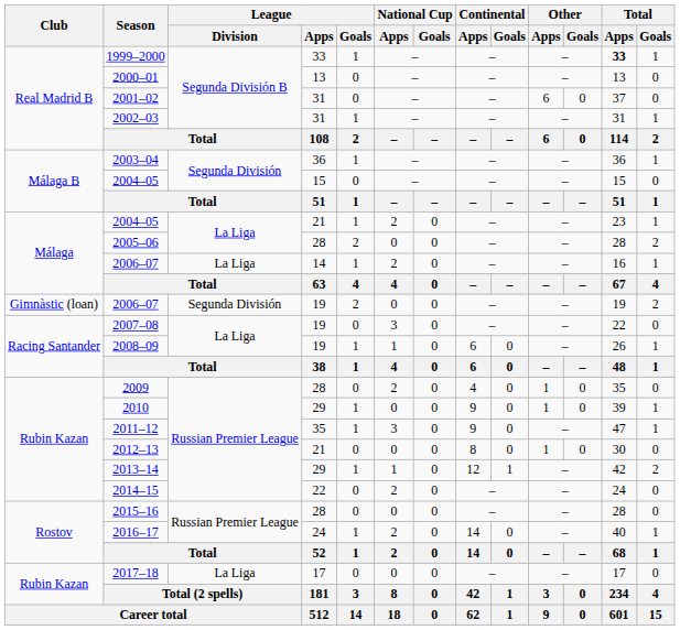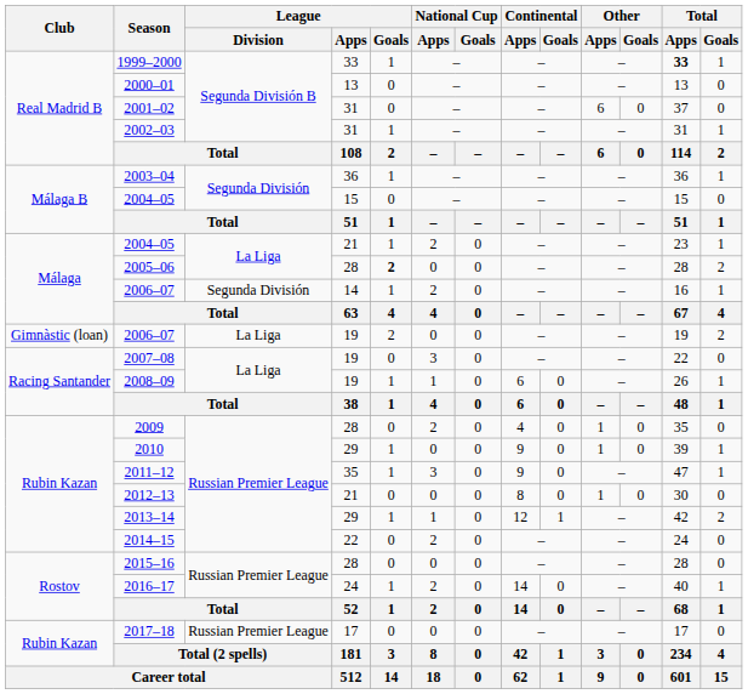 <table class="wikitable" style="text-align: center;">
 <tr>
 <th rowspan="2">Club</th>
 <th rowspan="2">Season</th>
 <th colspan="3">League</th>
 <th colspan="2">National Cup</th>
 <th colspan="2">Continental</th>
 <th colspan="2">Other</th>
 <th colspan="2">Total</th>
 </tr>
 <tr>
 <th>Division</th>
 <th>Apps</th>
 <th>Goals</th>
 <th>Apps</th>
 <th>Goals</th>
 <th>Apps</th>
 <th>Goals</th>
 <th>Apps</th>
 <th>Goals</th>
 <th>Apps</th>
 <th>Goals</th>
 </tr>
 <tr>
 <td rowspan="5"><a href='#'>Real Madrid B</a></td>
 <td><a href='#'>1999–2000</a></td>
 <td rowspan="4"><a href='#'>Segunda División B</a></td>
 <td>33</td>
 <td>1</td>
 <td colspan="2">–</td>
 <td colspan="2">–</td>
 <td colspan="2">–</td>
 <td><strong>33</strong></td>
 <td>1</td>
 </tr>
 <tr>
 <td><a href='#'>2000–01</a></td>
 <td>13</td>
 <td>0</td>
 <td colspan="2">–</td>
 <td colspan="2">–</td>
 <td colspan="2">–</td>
 <td>13</td>
 <td>0</td>
 </tr>
 <tr>
 <td><a href='#'>2001–02</a></td>
 <td>31</td>
 <td>0</td>
 <td colspan="2">–</td>
 <td colspan="2">–</td>
 <td>6</td>
 <td>0</td>
 <td>37</td>
 <td>0</td>
 </tr>
 <tr>
 <td><a href='#'>2002–03</a></td>
 <td>31</td>
 <td>1</td>
 <td colspan="2">–</td>
 <td colspan="2">–</td>
 <td colspan="2">–</td>
 <td>31</td>
 <td>1</td>
 </tr>
 <tr>
 <th colspan="2">Total</th>
 <th>108</th>
 <th>2</th>
 <th>–</th>
 <th>–</th>
 <th>–</th>
 <th>–</th>
 <th>6</th>
 <th>0</th>
 <th>114</th>
 <th>2</th>
 </tr>
 <tr>
 <td rowspan="3"><a href='#'>Málaga B</a></td>
 <td><a href='#'>2003–04</a></td>
 <td rowspan="2"><a href='#'>Segunda División</a></td>
 <td>36</td>
 <td>1</td>
 <td colspan="2">–</td>
 <td colspan="2">–</td>
 <td colspan="2">–</td>
 <td>36</td>
 <td>1</td>
 </tr>
 <tr>
 <td><a href='#'>2004–05</a></td>
 <td>15</td>
 <td>0</td>
 <td colspan="2">–</td>
 <td colspan="2">–</td>
 <td colspan="2">–</td>
 <td>15</td>
 <td>0</td>
 </tr>
 <tr>
 <th colspan="2">Total</th>
 <th>51</th>
 <th>1</th>
 <th>–</th>
 <th>–</th>
 <th>–</th>
 <th>–</th>
 <th>–</th>
 <th>–</th>
 <th>51</th>
 <th>1</th>
 </tr>
 <tr>
 <td rowspan="4"><a href='#'>Málaga</a></td>
 <td><a href='#'>2004–05</a></td>
 <td rowspan="2"><a href='#'>La Liga</a></td>
 <td>21</td>
 <td>1</td>
 <td>2</td>
 <td>0</td>
 <td colspan="2">–</td>
 <td colspan="2">–</td>
 <td>23</td>
 <td>1</td>
 </tr>
 <tr>
 <td><a href='#'>2005–06</a></td>
 <td>28</td>
-<td>2</td>
+<td><strong>2</strong></td>
 <td>0</td>
 <td>0</td>
 <td colspan="2">–</td>
 <td colspan="2">–</td>
 <td>28</td>
 <td>2</td>
 </tr>
 <tr>
 <td><a href='#'>2006–07</a></td>
-<td>La Liga</td>
+<td>Segunda División</td>
 <td>14</td>
 <td>1</td>
 <td>2</td>
 <td>0</td>
 <td colspan="2">–</td>
 <td colspan="2">–</td>
 <td>16</td>
 <td>1</td>
 </tr>
 <tr>
 <th colspan="2">Total</th>
 <th>63</th>
 <th>4</th>
 <th>4</th>
 <th>0</th>
 <th>–</th>
 <th>–</th>
 <th>–</th>
 <th>–</th>
 <th>67</th>
 <th>4</th>
 </tr>
 <tr>
 <td><a href='#'>Gimnàstic</a> (loan)</td>
 <td><a href='#'>2006–07</a></td>
-<td>Segunda División</td>
+<td>La Liga</td>
 <td>19</td>
 <td>2</td>
 <td>0</td>
 <td>0</td>
 <td colspan="2">–</td>
 <td colspan="2">–</td>
 <td>19</td>
 <td>2</td>
 </tr>
 <tr>
 <td rowspan="3"><a href='#'>Racing Santander</a></td>
 <td><a href='#'>2007–08</a></td>
 <td rowspan="2">La Liga</td>
 <td>19</td>
 <td>0</td>
 <td>3</td>
 <td>0</td>
 <td colspan="2">–</td>
 <td colspan="2">–</td>
 <td>22</td>
 <td>0</td>
 </tr>
 <tr>
 <td><a href='#'>2008–09</a></td>
 <td>19</td>
 <td>1</td>
 <td>1</td>
 <td>0</td>
 <td>6</td>
 <td>0</td>
 <td colspan="2">–</td>
 <td>26</td>
 <td>1</td>
 </tr>
 <tr>
 <th colspan="2">Total</th>
 <th>38</th>
 <th>1</th>
 <th>4</th>
 <th>0</th>
 <th>6</th>
 <th>0</th>
 <th>–</th>
 <th>–</th>
 <th>48</th>
 <th>1</th>
 </tr>
 <tr>
 <td rowspan="6"><a href='#'>Rubin Kazan</a></td>
 <td><a href='#'>2009</a></td>
 <td rowspan="6"><a href='#'>Russian Premier League</a></td>
 <td>28</td>
 <td>0</td>
 <td>2</td>
 <td>0</td>
 <td>4</td>
 <td>0</td>
 <td>1</td>
 <td>0</td>
 <td>35</td>
 <td>0</td>
 </tr>
 <tr>
 <td><a href='#'>2010</a></td>
 <td>29</td>
 <td>1</td>
 <td>0</td>
 <td>0</td>
 <td>9</td>
 <td>0</td>
 <td>1</td>
 <td>0</td>
 <td>39</td>
 <td>1</td>
 </tr>
 <tr>
 <td><a href='#'>2011–12</a></td>
 <td>35</td>
 <td>1</td>
 <td>3</td>
 <td>0</td>
 <td>9</td>
 <td>0</td>
 <td colspan="2">–</td>
 <td>47</td>
 <td>1</td>
 </tr>
 <tr>
 <td><a href='#'>2012–13</a></td>
 <td>21</td>
 <td>0</td>
 <td>0</td>
 <td>0</td>
 <td>8</td>
 <td>0</td>
 <td>1</td>
 <td>0</td>
 <td>30</td>
 <td>0</td>
 </tr>
 <tr>
 <td><a href='#'>2013–14</a></td>
 <td>29</td>
 <td>1</td>
 <td>1</td>
 <td>0</td>
 <td>12</td>
 <td>1</td>
 <td colspan="2">–</td>
 <td>42</td>
 <td>2</td>
 </tr>
 <tr>
 <td><a href='#'>2014–15</a></td>
 <td>22</td>
 <td>0</td>
 <td>2</td>
 <td>0</td>
 <td colspan="2">–</td>
 <td colspan="2">–</td>
 <td>24</td>
 <td>0</td>
 </tr>
 <tr>
 <td rowspan="3"><a href='#'>Rostov</a></td>
 <td><a href='#'>2015–16</a></td>
 <td rowspan="2">Russian Premier League</td>
 <td>28</td>
 <td>0</td>
 <td>0</td>
 <td>0</td>
 <td colspan="2">–</td>
 <td colspan="2">–</td>
 <td>28</td>
 <td>0</td>
 </tr>
 <tr>
 <td><a href='#'>2016–17</a></td>
 <td>24</td>
 <td>1</td>
 <td>2</td>
 <td>0</td>
 <td>14</td>
 <td>0</td>
 <td colspan="2">–</td>
 <td>40</td>
 <td>1</td>
 </tr>
 <tr>
 <th colspan="2">Total</th>
 <th>52</th>
 <th>1</th>
 <th>2</th>
 <th>0</th>
 <th>14</th>
 <th>0</th>
 <th>–</th>
 <th>–</th>
 <th>68</th>
 <th>1</th>
 </tr>
 <tr>
 <td rowspan="2"><a href='#'>Rubin Kazan</a></td>
 <td><a href='#'>2017–18</a></td>
-<td>La Liga</td>
+<td>Russian Premier League</td>
 <td>17</td>
 <td>0</td>
 <td>0</td>
 <td>0</td>
 <td colspan="2">–</td>
 <td colspan="2">–</td>
 <td>17</td>
 <td>0</td>
 </tr>
 <tr>
 <th colspan="2">Total (2 spells)</th>
 <th>181</th>
 <th>3</th>
 <th>8</th>
 <th>0</th>
 <th>42</th>
 <th>1</th>
 <th>3</th>
 <th>0</th>
 <th>234</th>
 <th>4</th>
 </tr>
 <tr>
 <th colspan="3">Career total</th>
 <th>512</th>
 <th>14</th>
 <th>18</th>
 <th>0</th>
 <th>62</th>
 <th>1</th>
 <th>9</th>
 <th>0</th>
 <th>601</th>
 <th>15</th>
 </tr>
 </table>
